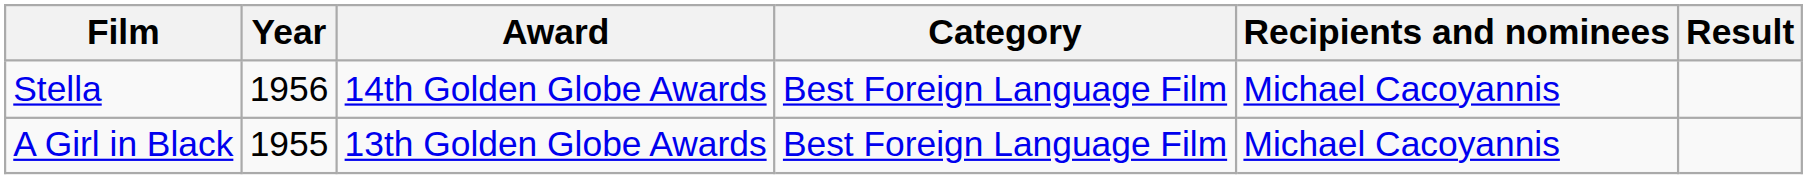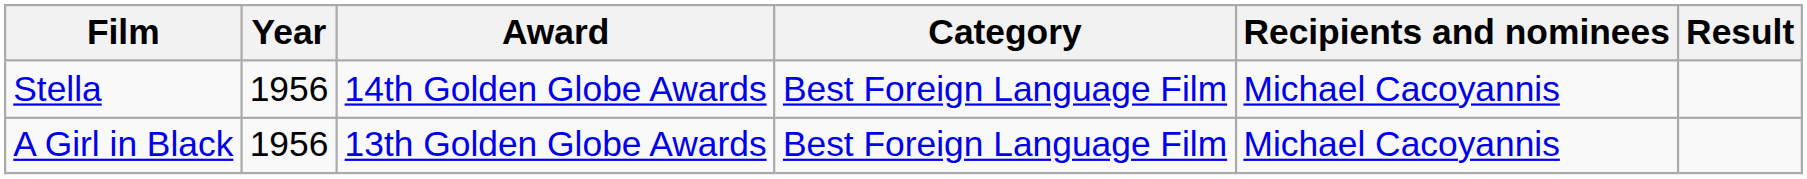 <table class="wikitable">
 <tr>
 <th>Film</th>
 <th>Year</th>
 <th>Award</th>
 <th>Category</th>
 <th>Recipients and nominees</th>
 <th>Result</th>
 </tr>
 <tr>
 <td><a href='#'>Stella</a></td>
 <td>1956</td>
 <td><a href='#'>14th Golden Globe Awards</a></td>
 <td><a href='#'>Best Foreign Language Film</a></td>
 <td><a href='#'>Michael Cacoyannis</a></td>
 <td></td>
 </tr>
 <tr>
 <td><a href='#'>A Girl in Black</a></td>
-<td>1955</td>
+<td>1956</td>
 <td><a href='#'>13th Golden Globe Awards</a></td>
 <td><a href='#'>Best Foreign Language Film</a></td>
 <td><a href='#'>Michael Cacoyannis</a></td>
 <td></td>
 </tr>
 </table>
